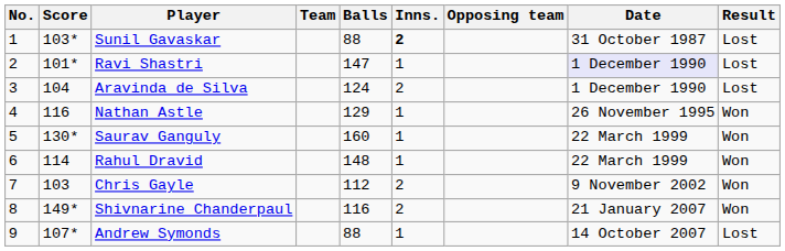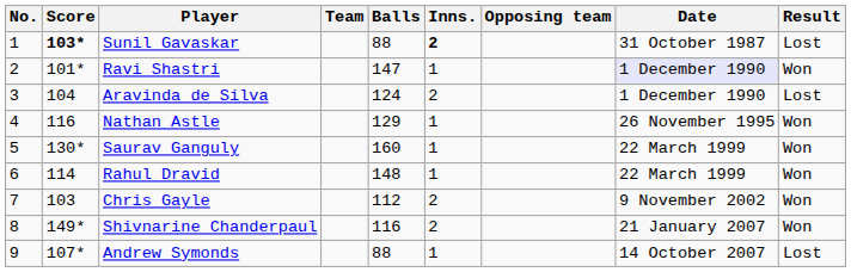 <table class="wikitable sortable" style="font-size:95%">
 <tr>
 <th>No.</th>
 <th>Score</th>
 <th>Player</th>
 <th>Team</th>
 <th>Balls</th>
 <th>Inns.</th>
 <th>Opposing team</th>
 <th>Date</th>
 <th>Result</th>
 </tr>
 <tr>
 <td>1</td>
-<td>103*</td>
+<td><strong>103*</strong></td>
 <td><a href='#'>Sunil Gavaskar</a></td>
 <td></td>
 <td>88</td>
 <td><strong>2</strong></td>
 <td></td>
 <td>31 October 1987</td>
 <td>Lost</td>
 </tr>
 <tr>
 <td>2</td>
 <td>101*</td>
 <td><a href='#'>Ravi Shastri</a></td>
 <td></td>
 <td>147</td>
 <td>1</td>
 <td></td>
 <td style="background: lavender;">1 December 1990</td>
-<td>Lost</td>
+<td>Won</td>
 </tr>
 <tr>
 <td>3</td>
 <td>104</td>
 <td><a href='#'>Aravinda de Silva</a></td>
 <td></td>
 <td>124</td>
 <td>2</td>
 <td></td>
 <td>1 December 1990</td>
 <td>Lost</td>
 </tr>
 <tr>
 <td>4</td>
 <td>116</td>
 <td><a href='#'>Nathan Astle</a></td>
 <td></td>
 <td>129</td>
 <td>1</td>
 <td></td>
 <td>26 November 1995</td>
 <td>Won</td>
 </tr>
 <tr>
 <td>5</td>
 <td>130*</td>
 <td><a href='#'>Saurav Ganguly</a></td>
 <td></td>
 <td>160</td>
 <td>1</td>
 <td></td>
 <td>22 March 1999</td>
 <td>Won</td>
 </tr>
 <tr>
 <td>6</td>
 <td>114</td>
 <td><a href='#'>Rahul Dravid</a></td>
 <td></td>
 <td>148</td>
 <td>1</td>
 <td></td>
 <td>22 March 1999</td>
 <td>Won</td>
 </tr>
 <tr>
 <td>7</td>
 <td>103</td>
 <td><a href='#'>Chris Gayle</a></td>
 <td></td>
 <td>112</td>
 <td>2</td>
 <td></td>
 <td>9 November 2002</td>
 <td>Won</td>
 </tr>
 <tr>
 <td>8</td>
 <td>149*</td>
 <td><a href='#'>Shivnarine Chanderpaul</a></td>
 <td></td>
 <td>116</td>
 <td>2</td>
 <td></td>
 <td>21 January 2007</td>
 <td>Won</td>
 </tr>
 <tr>
 <td>9</td>
 <td>107*</td>
 <td><a href='#'>Andrew Symonds</a></td>
 <td></td>
 <td>88</td>
 <td>1</td>
 <td></td>
 <td>14 October 2007</td>
 <td>Lost</td>
 </tr>
 </table>
